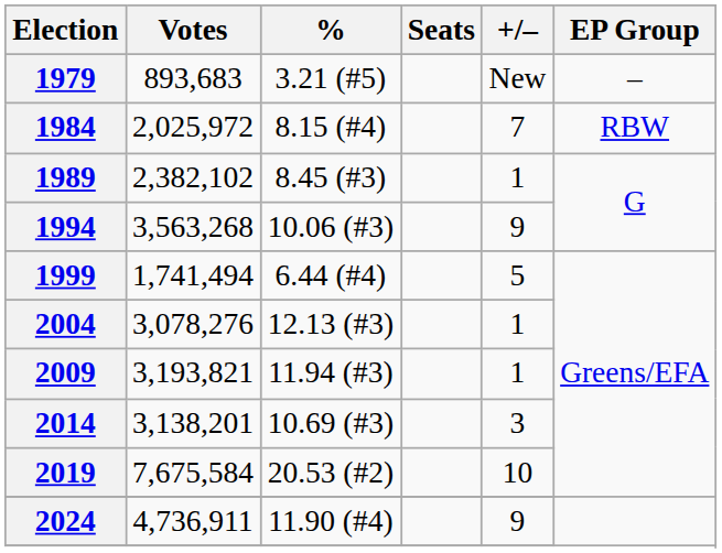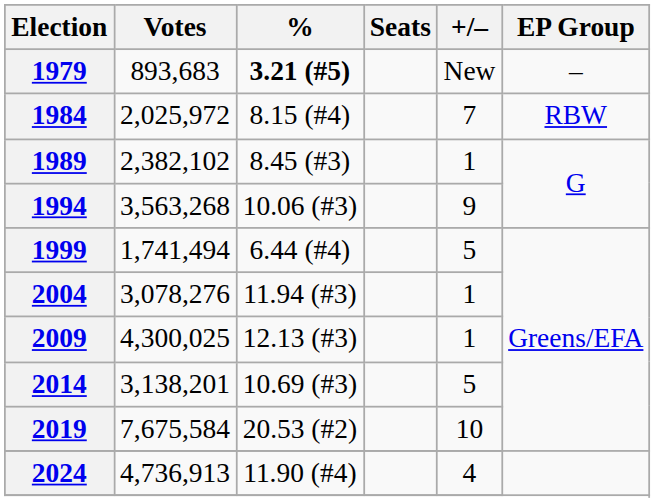 <table class="wikitable" style="font-size:97%; text-align:center;">
 <tr>
 <th>Election</th>
 <th>Votes</th>
 <th>%</th>
 <th>Seats</th>
 <th>+/–</th>
 <th>EP Group</th>
 </tr>
 <tr>
 <th><a href='#'>1979</a></th>
 <td>893,683</td>
-<td>3.21 (#5)</td>
+<td><strong>3.21 (#5)</strong></td>
 <td></td>
 <td>New</td>
 <td>–</td>
 </tr>
 <tr>
 <th><a href='#'>1984</a></th>
 <td>2,025,972</td>
 <td>8.15 (#4)</td>
 <td></td>
 <td> 7</td>
 <td><a href='#'>RBW</a></td>
 </tr>
 <tr>
 <th><a href='#'>1989</a></th>
 <td>2,382,102</td>
 <td>8.45 (#3)</td>
 <td></td>
 <td> 1</td>
 <td rowspan=2><a href='#'>G</a></td>
 </tr>
 <tr>
 <th><a href='#'>1994</a></th>
 <td>3,563,268</td>
 <td>10.06 (#3)</td>
 <td></td>
 <td> 9</td>
 </tr>
 <tr>
 <th><a href='#'>1999</a></th>
 <td>1,741,494</td>
 <td>6.44 (#4)</td>
 <td></td>
 <td> 5</td>
 <td rowspan=6><a href='#'>Greens/EFA</a></td>
 </tr>
 <tr>
 <th><a href='#'>2004</a></th>
 <td>3,078,276</td>
-<td>12.13 (#3)</td>
+<td>11.94 (#3)</td>
 <td></td>
 <td> 1</td>
 </tr>
 <tr>
 <th><a href='#'>2009</a></th>
-<td>3,193,821</td>
-<td>11.94 (#3)</td>
+<td>4,300,025</td>
+<td>12.13 (#3)</td>
 <td></td>
 <td> 1</td>
 </tr>
 <tr>
 <th><a href='#'>2014</a></th>
 <td>3,138,201</td>
 <td>10.69 (#3)</td>
 <td></td>
-<td> 3</td>
+<td> 5</td>
 </tr>
 <tr>
 <th><a href='#'>2019</a></th>
 <td>7,675,584</td>
 <td>20.53 (#2)</td>
 <td></td>
 <td> 10</td>
 </tr>
 <tr>
 </tr>
 <tr>
 <th><a href='#'>2024</a></th>
-<td>4,736,911</td>
+<td>4,736,913</td>
 <td>11.90 (#4)</td>
 <td></td>
-<td> 9</td>
+<td> 4</td>
 </tr>
 <tr>
 </tr>
 </table>
